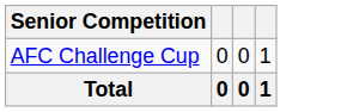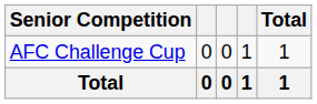 <table class="wikitable" style="text-align: center;">
 <tr>
 <th>Senior Competition</th>
 <th></th>
 <th></th>
 <th></th>
+<th>Total</th>
 </tr>
 <tr>
 <td align=left><a href='#'>AFC Challenge Cup</a></td>
 <td>0</td>
 <td>0</td>
+<td>1</td>
 <td>1</td>
 </tr>
 <tr>
 <th>Total</th>
 <th>0</th>
 <th>0</th>
 <th>1</th>
+<th>1</th>
 </tr>
 </table>
